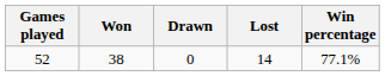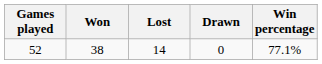 <table class="wikitable" style="text-align:center">
 <tr>
 <th width="70">Games played</th>
 <th width="70">Won</th>
+<th width="70">Lost</th>
 <th width="70">Drawn</th>
-<th width="70">Lost</th>
 <th width="70">Win percentage</th>
 </tr>
 <tr>
 <td>52</td>
 <td>38</td>
+<td>14</td>
 <td>0</td>
-<td>14</td>
 <td>77.1%</td>
 </tr>
 </table>
